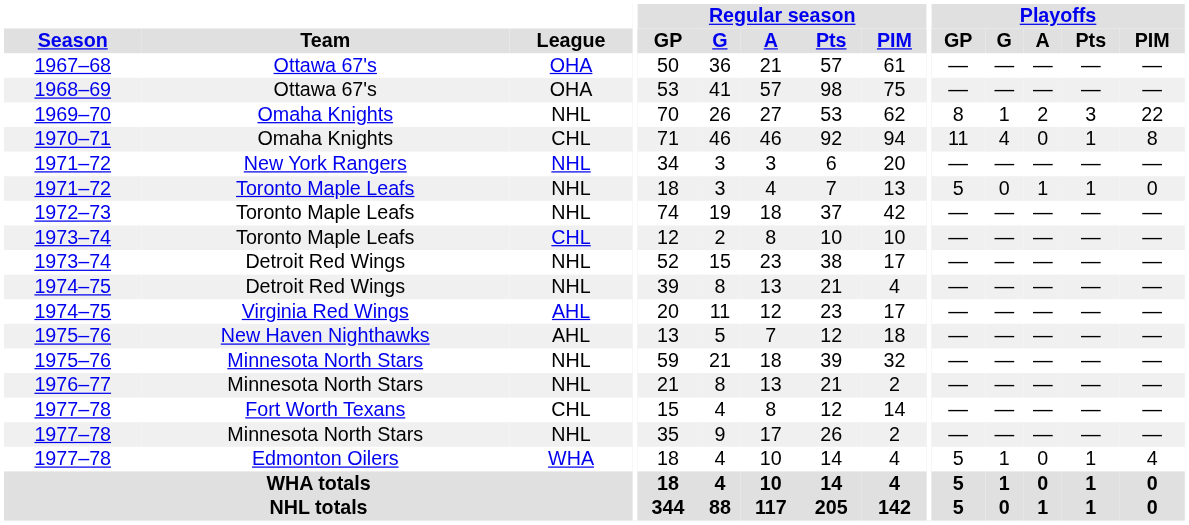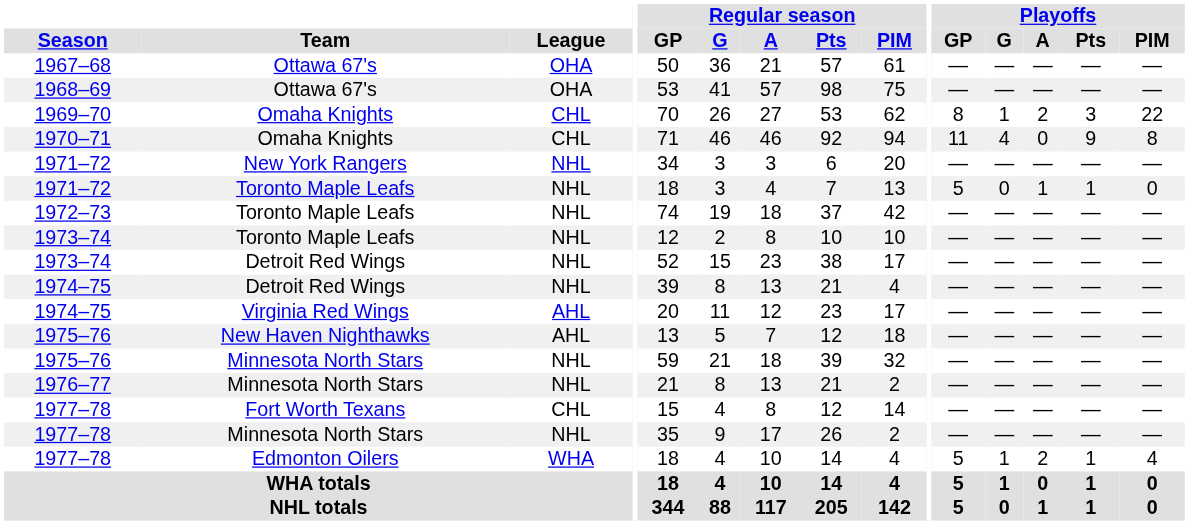 <table border="0" cellpadding="1" cellspacing="0" style="text-align:center; width:60em">
 <tr bgcolor="#e0e0e0">
 <th colspan="3" bgcolor="#ffffff"></th>
 <th rowspan="100" bgcolor="#ffffff"></th>
 <th colspan="5"><a href='#'>Regular season</a></th>
 <th rowspan="100" bgcolor="#ffffff"></th>
 <th colspan="5"><a href='#'>Playoffs</a></th>
 </tr>
 <tr bgcolor="#e0e0e0">
 <th><a href='#'>Season</a></th>
 <th>Team</th>
 <th>League</th>
 <th>GP</th>
 <th><a href='#'>G</a></th>
 <th><a href='#'>A</a></th>
 <th><a href='#'>Pts</a></th>
 <th><a href='#'>PIM</a></th>
 <th>GP</th>
 <th>G</th>
 <th>A</th>
 <th>Pts</th>
 <th>PIM</th>
 </tr>
 <tr>
 <td><a href='#'>1967–68</a></td>
 <td><a href='#'>Ottawa 67's</a></td>
 <td><a href='#'>OHA</a></td>
 <td>50</td>
 <td>36</td>
 <td>21</td>
 <td>57</td>
 <td>61</td>
 <td>—</td>
 <td>—</td>
 <td>—</td>
 <td>—</td>
 <td>—</td>
 </tr>
 <tr bgcolor="#f0f0f0">
 <td><a href='#'>1968–69</a></td>
 <td>Ottawa 67's</td>
 <td>OHA</td>
 <td>53</td>
 <td>41</td>
 <td>57</td>
 <td>98</td>
 <td>75</td>
 <td>—</td>
 <td>—</td>
 <td>—</td>
 <td>—</td>
 <td>—</td>
 </tr>
 <tr>
 <td><a href='#'>1969–70</a></td>
 <td><a href='#'>Omaha Knights</a></td>
-<td>NHL</td>
+<td><a href='#'>CHL</a></td>
 <td>70</td>
 <td>26</td>
 <td>27</td>
 <td>53</td>
 <td>62</td>
 <td>8</td>
 <td>1</td>
 <td>2</td>
 <td>3</td>
 <td>22</td>
 </tr>
 <tr bgcolor="#f0f0f0">
 <td><a href='#'>1970–71</a></td>
 <td>Omaha Knights</td>
 <td>CHL</td>
 <td>71</td>
 <td>46</td>
 <td>46</td>
 <td>92</td>
 <td>94</td>
 <td>11</td>
 <td>4</td>
 <td>0</td>
-<td>1</td>
+<td>9</td>
 <td>8</td>
 </tr>
 <tr>
 <td><a href='#'>1971–72</a></td>
 <td><a href='#'>New York Rangers</a></td>
 <td><a href='#'>NHL</a></td>
 <td>34</td>
 <td>3</td>
 <td>3</td>
 <td>6</td>
 <td>20</td>
 <td>—</td>
 <td>—</td>
 <td>—</td>
 <td>—</td>
 <td>—</td>
 </tr>
 <tr bgcolor="#f0f0f0">
 <td><a href='#'>1971–72</a></td>
 <td><a href='#'>Toronto Maple Leafs</a></td>
 <td>NHL</td>
 <td>18</td>
 <td>3</td>
 <td>4</td>
 <td>7</td>
 <td>13</td>
 <td>5</td>
 <td>0</td>
 <td>1</td>
 <td>1</td>
 <td>0</td>
 </tr>
 <tr>
 <td><a href='#'>1972–73</a></td>
 <td>Toronto Maple Leafs</td>
 <td>NHL</td>
 <td>74</td>
 <td>19</td>
 <td>18</td>
 <td>37</td>
 <td>42</td>
 <td>—</td>
 <td>—</td>
 <td>—</td>
 <td>—</td>
 <td>—</td>
 </tr>
 <tr bgcolor="#f0f0f0">
 <td><a href='#'>1973–74</a></td>
 <td>Toronto Maple Leafs</td>
-<td><a href='#'>CHL</a></td>
+<td>NHL</td>
 <td>12</td>
 <td>2</td>
 <td>8</td>
 <td>10</td>
 <td>10</td>
 <td>—</td>
 <td>—</td>
 <td>—</td>
 <td>—</td>
 <td>—</td>
 </tr>
 <tr>
 <td><a href='#'>1973–74</a></td>
 <td>Detroit Red Wings</td>
 <td>NHL</td>
 <td>52</td>
 <td>15</td>
 <td>23</td>
 <td>38</td>
 <td>17</td>
 <td>—</td>
 <td>—</td>
 <td>—</td>
 <td>—</td>
 <td>—</td>
 </tr>
 <tr bgcolor="#f0f0f0">
 <td><a href='#'>1974–75</a></td>
 <td>Detroit Red Wings</td>
 <td>NHL</td>
 <td>39</td>
 <td>8</td>
 <td>13</td>
 <td>21</td>
 <td>4</td>
 <td>—</td>
 <td>—</td>
 <td>—</td>
 <td>—</td>
 <td>—</td>
 </tr>
 <tr>
 <td><a href='#'>1974–75</a></td>
 <td><a href='#'>Virginia Red Wings</a></td>
 <td><a href='#'>AHL</a></td>
 <td>20</td>
 <td>11</td>
 <td>12</td>
 <td>23</td>
 <td>17</td>
 <td>—</td>
 <td>—</td>
 <td>—</td>
 <td>—</td>
 <td>—</td>
 </tr>
 <tr bgcolor="#f0f0f0">
 <td><a href='#'>1975–76</a></td>
 <td><a href='#'>New Haven Nighthawks</a></td>
 <td>AHL</td>
 <td>13</td>
 <td>5</td>
 <td>7</td>
 <td>12</td>
 <td>18</td>
 <td>—</td>
 <td>—</td>
 <td>—</td>
 <td>—</td>
 <td>—</td>
 </tr>
 <tr>
 <td><a href='#'>1975–76</a></td>
 <td><a href='#'>Minnesota North Stars</a></td>
 <td>NHL</td>
 <td>59</td>
 <td>21</td>
 <td>18</td>
 <td>39</td>
 <td>32</td>
 <td>—</td>
 <td>—</td>
 <td>—</td>
 <td>—</td>
 <td>—</td>
 </tr>
 <tr bgcolor="#f0f0f0">
 <td><a href='#'>1976–77</a></td>
 <td>Minnesota North Stars</td>
 <td>NHL</td>
 <td>21</td>
 <td>8</td>
 <td>13</td>
 <td>21</td>
 <td>2</td>
 <td>—</td>
 <td>—</td>
 <td>—</td>
 <td>—</td>
 <td>—</td>
 </tr>
 <tr>
 <td><a href='#'>1977–78</a></td>
 <td><a href='#'>Fort Worth Texans</a></td>
 <td>CHL</td>
 <td>15</td>
 <td>4</td>
 <td>8</td>
 <td>12</td>
 <td>14</td>
 <td>—</td>
 <td>—</td>
 <td>—</td>
 <td>—</td>
 <td>—</td>
 </tr>
 <tr bgcolor="#f0f0f0">
 <td><a href='#'>1977–78</a></td>
 <td>Minnesota North Stars</td>
 <td>NHL</td>
 <td>35</td>
 <td>9</td>
 <td>17</td>
 <td>26</td>
 <td>2</td>
 <td>—</td>
 <td>—</td>
 <td>—</td>
 <td>—</td>
 <td>—</td>
 </tr>
 <tr>
 <td><a href='#'>1977–78</a></td>
 <td><a href='#'>Edmonton Oilers</a></td>
 <td><a href='#'>WHA</a></td>
 <td>18</td>
 <td>4</td>
 <td>10</td>
 <td>14</td>
 <td>4</td>
 <td>5</td>
 <td>1</td>
-<td>0</td>
+<td>2</td>
 <td>1</td>
 <td>4</td>
 </tr>
 <tr bgcolor="#e0e0e0">
 <th colspan="3">WHA totals</th>
 <th>18</th>
 <th>4</th>
 <th>10</th>
 <th>14</th>
 <th>4</th>
 <th>5</th>
 <th>1</th>
 <th>0</th>
 <th>1</th>
 <th>0</th>
 </tr>
 <tr bgcolor="#e0e0e0">
 <th colspan="3">NHL totals</th>
 <th>344</th>
 <th>88</th>
 <th>117</th>
 <th>205</th>
 <th>142</th>
 <th>5</th>
 <th>0</th>
 <th>1</th>
 <th>1</th>
 <th>0</th>
 </tr>
 </table>
